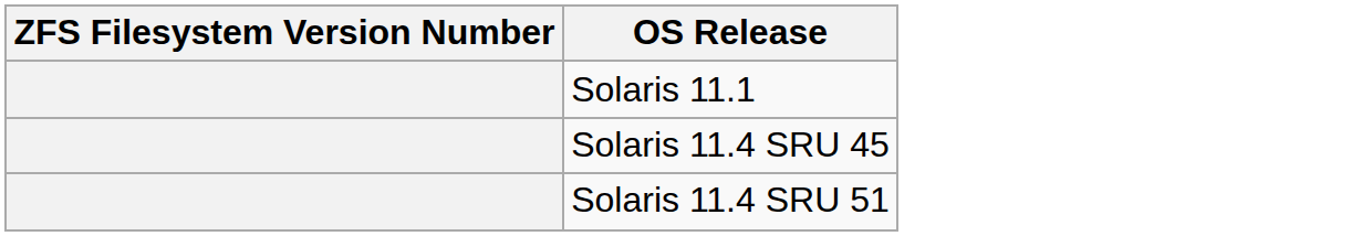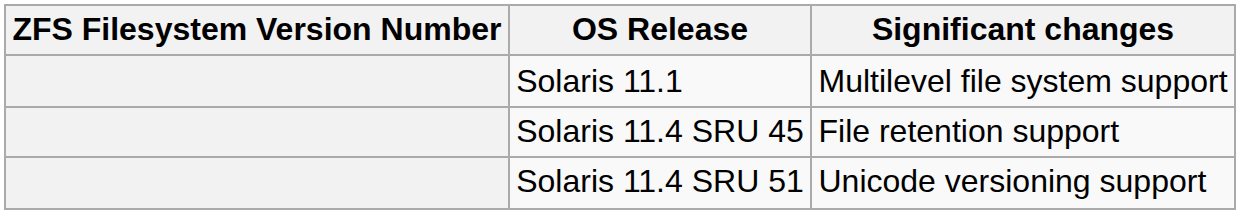 <table class="wikitable">
 <tr>
 <th>ZFS Filesystem Version Number</th>
 <th>OS Release</th>
+<th>Significant changes</th>
 </tr>
 <tr>
 <th></th>
 <td style="white-space:nowrap;">Solaris 11.1</td>
+<td>Multilevel file system support</td>
 </tr>
 <tr>
 <th></th>
 <td style="white-space:nowrap;">Solaris 11.4 SRU 45</td>
+<td>File retention support</td>
 </tr>
 <tr>
 <th></th>
 <td style="white-space:nowrap;">Solaris 11.4 SRU 51</td>
+<td>Unicode versioning support</td>
 </tr>
 </table>
